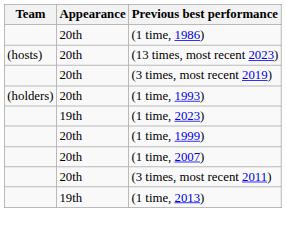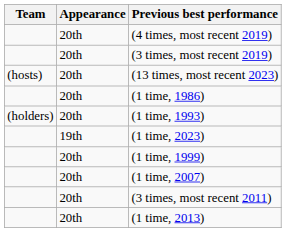 <table class="wikitable sortable" style="text-align: left;">
 <tr>
 <th>Team</th>
 <th data-sort-type="number">Appearance</th>
 <th>Previous best performance</th>
 </tr>
 <tr>
 <td></td>
 <td>20th</td>
-<td> (1 time, <a href='#'>1986</a>)</td>
+<td> (4 times, most recent <a href='#'>2019</a>)</td>
+</tr>
+<tr>
+<td></td>
+<td>20th</td>
+<td> (3 times, most recent <a href='#'>2019</a>)</td>
 </tr>
 <tr>
 <td> (hosts)</td>
 <td>20th</td>
 <td> (13 times, most recent <a href='#'>2023</a>)</td>
 </tr>
 <tr>
 <td></td>
 <td>20th</td>
-<td> (3 times, most recent <a href='#'>2019</a>)</td>
+<td> (1 time, <a href='#'>1986</a>)</td>
 </tr>
 <tr>
 <td> (holders)</td>
 <td>20th</td>
 <td> (1 time, <a href='#'>1993</a>)</td>
 </tr>
 <tr>
 <td></td>
 <td>19th</td>
 <td> (1 time, <a href='#'>2023</a>)</td>
 </tr>
 <tr>
 <td></td>
 <td>20th</td>
 <td> (1 time, <a href='#'>1999</a>)</td>
 </tr>
 <tr>
 <td></td>
 <td>20th</td>
 <td> (1 time, <a href='#'>2007</a>)</td>
 </tr>
 <tr>
 <td></td>
 <td>20th</td>
 <td> (3 times, most recent <a href='#'>2011</a>)</td>
 </tr>
 <tr>
 <td></td>
-<td>19th</td>
+<td>20th</td>
 <td> (1 time, <a href='#'>2013</a>)</td>
 </tr>
 </table>
